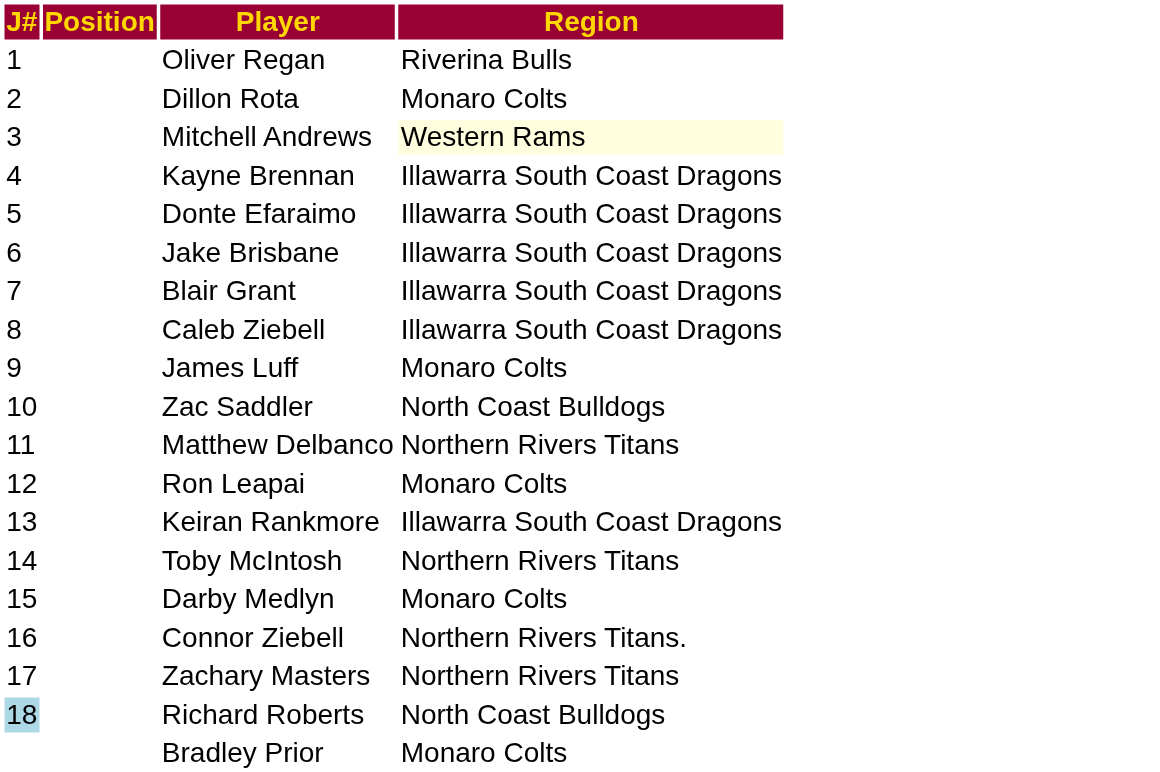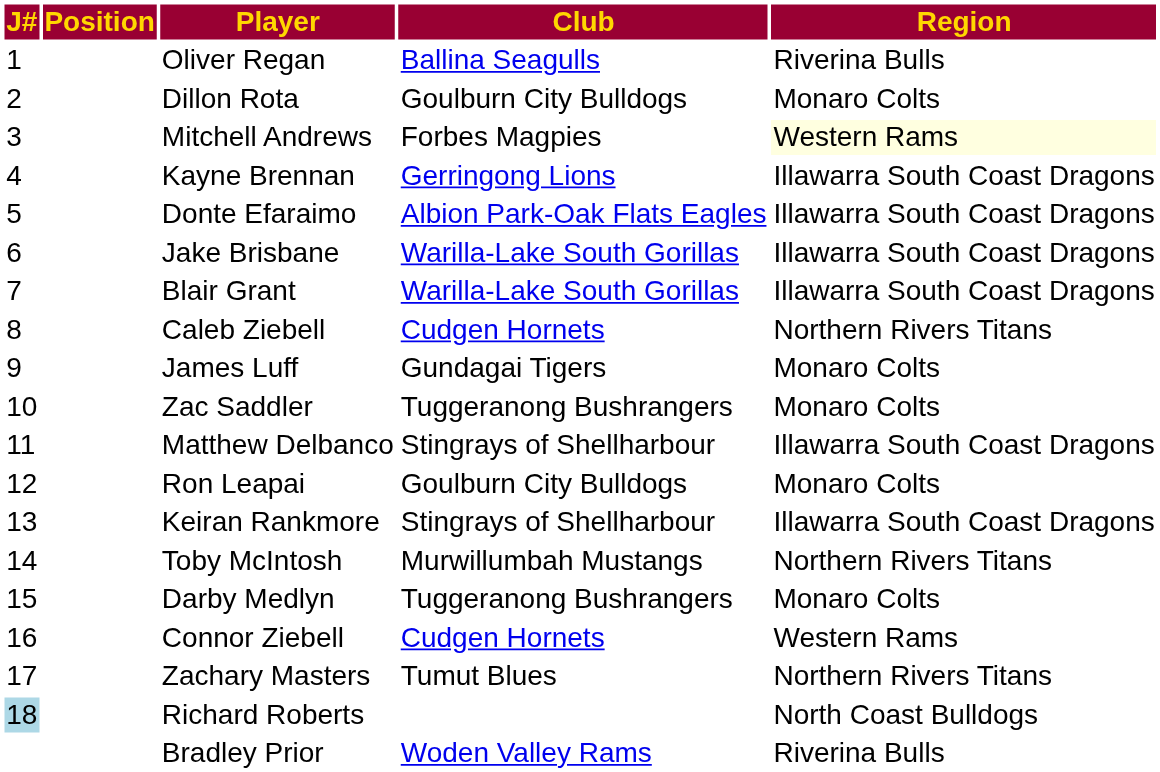 <table>
 <tr style="background:#990033; color:#ffd700">
 <th>J#</th>
 <th>Position</th>
 <th>Player</th>
+<th>Club</th>
 <th>Region</th>
 </tr>
 <tr>
 <td>1</td>
 <td></td>
 <td align=left>Oliver Regan</td>
+<td align=left> <a href='#'>Ballina Seagulls</a></td>
 <td align=left> Riverina Bulls</td>
 </tr>
 <tr>
 <td>2</td>
 <td></td>
 <td align=left>Dillon Rota</td>
+<td align=left> Goulburn City Bulldogs</td>
 <td align=left> Monaro Colts</td>
 </tr>
 <tr>
 <td>3</td>
 <td></td>
 <td align=left>Mitchell Andrews</td>
+<td align=left> Forbes Magpies</td>
 <td align=left style="background: lightyellow;"> Western Rams</td>
 </tr>
 <tr>
 <td>4</td>
 <td></td>
 <td align=left>Kayne Brennan</td>
+<td align=left> <a href='#'>Gerringong Lions</a></td>
 <td align=left> Illawarra South Coast Dragons</td>
 </tr>
 <tr>
 <td>5</td>
 <td></td>
 <td align=left>Donte Efaraimo</td>
+<td align=left> <a href='#'>Albion Park-Oak Flats Eagles</a></td>
 <td align=left> Illawarra South Coast Dragons</td>
 </tr>
 <tr>
 <td>6</td>
 <td></td>
 <td align=left>Jake Brisbane</td>
+<td align=left> <a href='#'>Warilla-Lake South Gorillas</a></td>
 <td align=left> Illawarra South Coast Dragons</td>
 </tr>
 <tr>
 <td>7</td>
 <td></td>
 <td align=left>Blair Grant</td>
+<td align=left> <a href='#'>Warilla-Lake South Gorillas</a></td>
 <td align=left> Illawarra South Coast Dragons</td>
 </tr>
 <tr>
 <td>8</td>
 <td></td>
 <td align=left>Caleb Ziebell</td>
-<td align=left> Illawarra South Coast Dragons</td>
+<td align=left> <a href='#'>Cudgen Hornets</a></td>
+<td align=left> Northern Rivers Titans</td>
 </tr>
 <tr>
 <td>9</td>
 <td></td>
 <td align=left>James Luff</td>
+<td align=left> Gundagai Tigers</td>
 <td align=left> Monaro Colts</td>
 </tr>
 <tr>
 <td>10</td>
 <td></td>
 <td align=left>Zac Saddler</td>
-<td align=left> North Coast Bulldogs</td>
+<td align=left> Tuggeranong Bushrangers</td>
+<td align=left> Monaro Colts</td>
 </tr>
 <tr>
 <td>11</td>
 <td></td>
 <td align=left>Matthew Delbanco</td>
-<td align=left> Northern Rivers Titans</td>
+<td align=left> Stingrays of Shellharbour</td>
+<td align=left> Illawarra South Coast Dragons</td>
 </tr>
 <tr>
 <td>12</td>
 <td></td>
 <td align=left>Ron Leapai</td>
+<td align=left> Goulburn City Bulldogs</td>
 <td align=left> Monaro Colts</td>
 </tr>
 <tr>
 <td>13</td>
 <td></td>
 <td align=left>Keiran Rankmore</td>
+<td align=left> Stingrays of Shellharbour</td>
 <td align=left> Illawarra South Coast Dragons</td>
 </tr>
 <tr>
 <td>14</td>
 <td></td>
 <td align=left>Toby McIntosh</td>
+<td align=left> Murwillumbah Mustangs</td>
 <td align=left> Northern Rivers Titans</td>
 </tr>
 <tr>
 <td>15</td>
 <td></td>
 <td align=left>Darby Medlyn</td>
+<td align=left> Tuggeranong Bushrangers</td>
 <td align=left> Monaro Colts</td>
 </tr>
 <tr>
 <td>16</td>
 <td></td>
 <td align=left>Connor Ziebell</td>
-<td align=left> Northern Rivers Titans.</td>
+<td align=left> <a href='#'>Cudgen Hornets</a></td>
+<td align=left> Western Rams</td>
 </tr>
 <tr>
 <td>17</td>
 <td></td>
 <td align=left>Zachary Masters</td>
+<td align=left> Tumut Blues</td>
 <td align=left> Northern Rivers Titans</td>
 </tr>
 <tr>
 <td style="background: lightblue;">18</td>
 <td></td>
 <td align=left>Richard Roberts</td>
+<td align=left></td>
 <td align=left> North Coast Bulldogs</td>
 </tr>
 <tr>
 <td></td>
 <td></td>
 <td align=left>Bradley Prior</td>
-<td align=left> Monaro Colts</td>
+<td align=left> <a href='#'>Woden Valley Rams</a></td>
+<td align=left> Riverina Bulls</td>
 </tr>
 </table>
